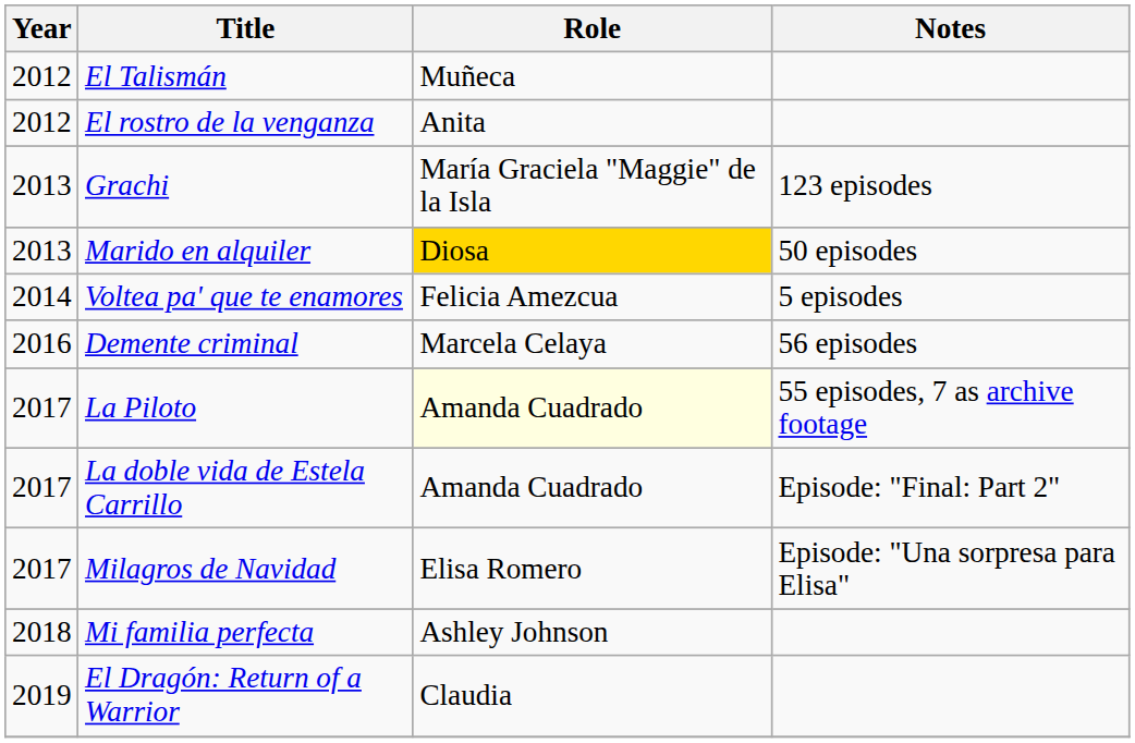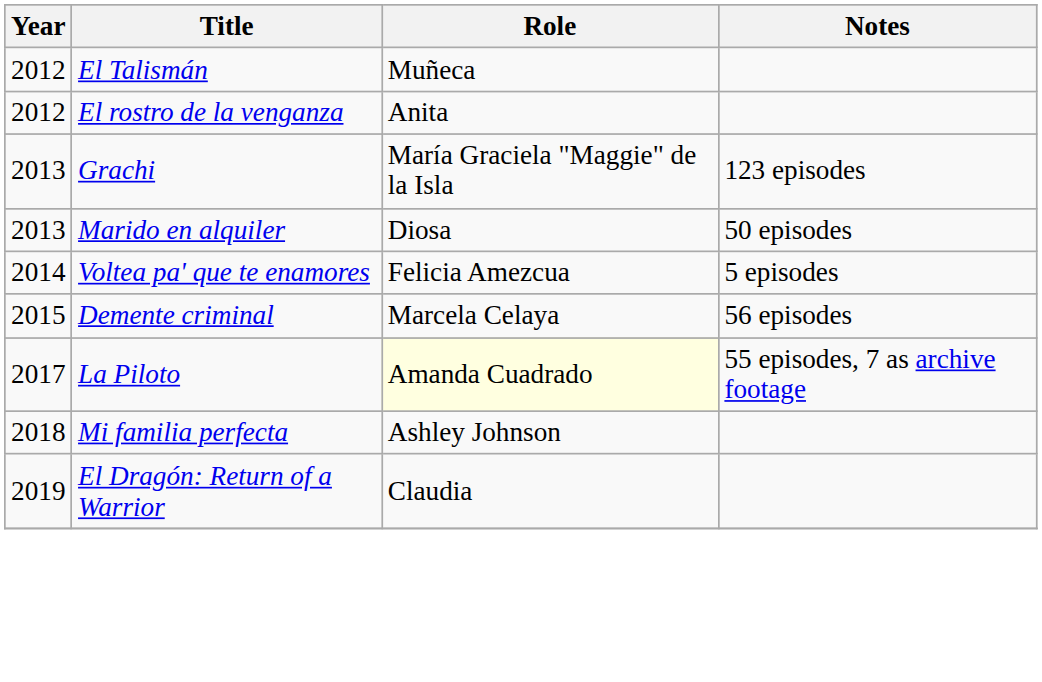 <table class="wikitable sortable">
 <tr>
 <th>Year</th>
 <th>Title</th>
 <th>Role</th>
 <th>Notes</th>
 </tr>
 <tr>
 <td>2012</td>
 <td><em><a href='#'>El Talismán</a></em></td>
 <td>Muñeca</td>
 <td></td>
 </tr>
 <tr>
 <td>2012</td>
 <td><em><a href='#'>El rostro de la venganza</a></em></td>
 <td>Anita</td>
 <td></td>
 </tr>
 <tr>
 <td>2013</td>
 <td><em><a href='#'>Grachi</a></em></td>
 <td>María Graciela "Maggie" de la Isla</td>
 <td>123 episodes</td>
 </tr>
 <tr>
 <td>2013</td>
 <td><em><a href='#'>Marido en alquiler</a></em></td>
-<td style="background: gold;">Diosa</td>
+<td>Diosa</td>
 <td>50 episodes</td>
 </tr>
 <tr>
 <td>2014</td>
 <td><em><a href='#'>Voltea pa' que te enamores</a></em></td>
 <td>Felicia Amezcua</td>
 <td>5 episodes</td>
 </tr>
 <tr>
-<td>2016</td>
+<td>2015</td>
 <td><em><a href='#'>Demente criminal</a></em></td>
 <td>Marcela Celaya</td>
 <td>56 episodes</td>
 </tr>
 <tr>
 <td>2017</td>
 <td><em><a href='#'>La Piloto</a></em></td>
 <td style="background: lightyellow;">Amanda Cuadrado</td>
 <td>55 episodes, 7 as <a href='#'>archive footage</a></td>
-</tr>
-<tr>
-<td>2017</td>
-<td><em><a href='#'>La doble vida de Estela Carrillo</a></em></td>
-<td>Amanda Cuadrado</td>
-<td>Episode: "Final: Part 2"</td>
-</tr>
-<tr>
-<td>2017</td>
-<td><em><a href='#'>Milagros de Navidad</a></em></td>
-<td>Elisa Romero</td>
-<td>Episode: "Una sorpresa para Elisa"</td>
 </tr>
 <tr>
 <td>2018</td>
 <td><em><a href='#'>Mi familia perfecta</a></em></td>
 <td>Ashley Johnson</td>
 <td></td>
 </tr>
 <tr>
 <td>2019</td>
 <td><em><a href='#'>El Dragón: Return of a Warrior</a></em></td>
 <td>Claudia</td>
 <td></td>
 </tr>
 <tr>
 </tr>
 </table>
